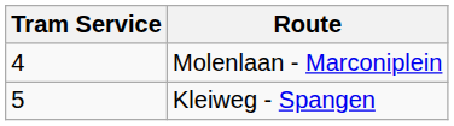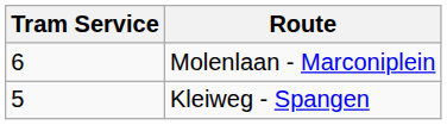 <table class="wikitable" border="1">
 <tr>
 <th>Tram Service</th>
 <th>Route</th>
 </tr>
 <tr>
-<td>4</td>
+<td>6</td>
 <td>Molenlaan - <a href='#'>Marconiplein</a></td>
 </tr>
 <tr>
 <td>5</td>
 <td>Kleiweg - <a href='#'>Spangen</a></td>
 </tr>
 </table>
